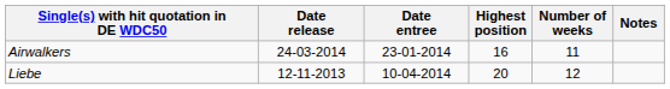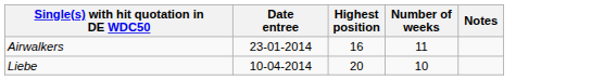 <table class="wikitable sortable" style="margin:0.5em 1em 0.5em 0; font-size: 85%; text-align:center;">
 <tr>
 <th width=250><a href='#'>Single(s)</a> with hit quotation in<br> DE <a href='#'>WDC50</a></th>
-<th width="100">Date <br>release</th>
 <th width="100">Date <br>entree</th>
 <th> Highest <br>position</th>
 <th> Number of <br>weeks</th>
 <th> Notes </th>
 </tr>
 <tr>
 <td align="left"><em>Airwalkers</em></td>
-<td>24-03-2014</td>
 <td>23-01-2014</td>
 <td>16</td>
 <td>11</td>
 <td></td>
 </tr>
 <tr>
 <td align="left"><em>Liebe</em></td>
-<td>12-11-2013</td>
 <td>10-04-2014</td>
 <td>20</td>
-<td>12</td>
+<td>10</td>
 <td></td>
 </tr>
 </table>
